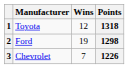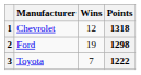 <table class="wikitable" style="font-size:85%; text-align:center;">
 <tr>
 <th></th>
 <th>Manufacturer</th>
 <th>Wins</th>
 <th>Points</th>
 </tr>
 <tr>
 <th>1</th>
-<td align=left><a href='#'>Toyota</a></td>
+<td align=left><a href='#'>Chevrolet</a></td>
 <td>12</td>
 <th>1318</th>
 </tr>
 <tr>
 <th>2</th>
 <td align=left><a href='#'>Ford</a></td>
 <td>19</td>
 <th>1298</th>
 </tr>
 <tr>
 <th>3</th>
-<td align=left><a href='#'>Chevrolet</a></td>
+<td align=left><a href='#'>Toyota</a></td>
 <td>7</td>
-<th>1226</th>
+<th>1222</th>
 </tr>
 </table>
